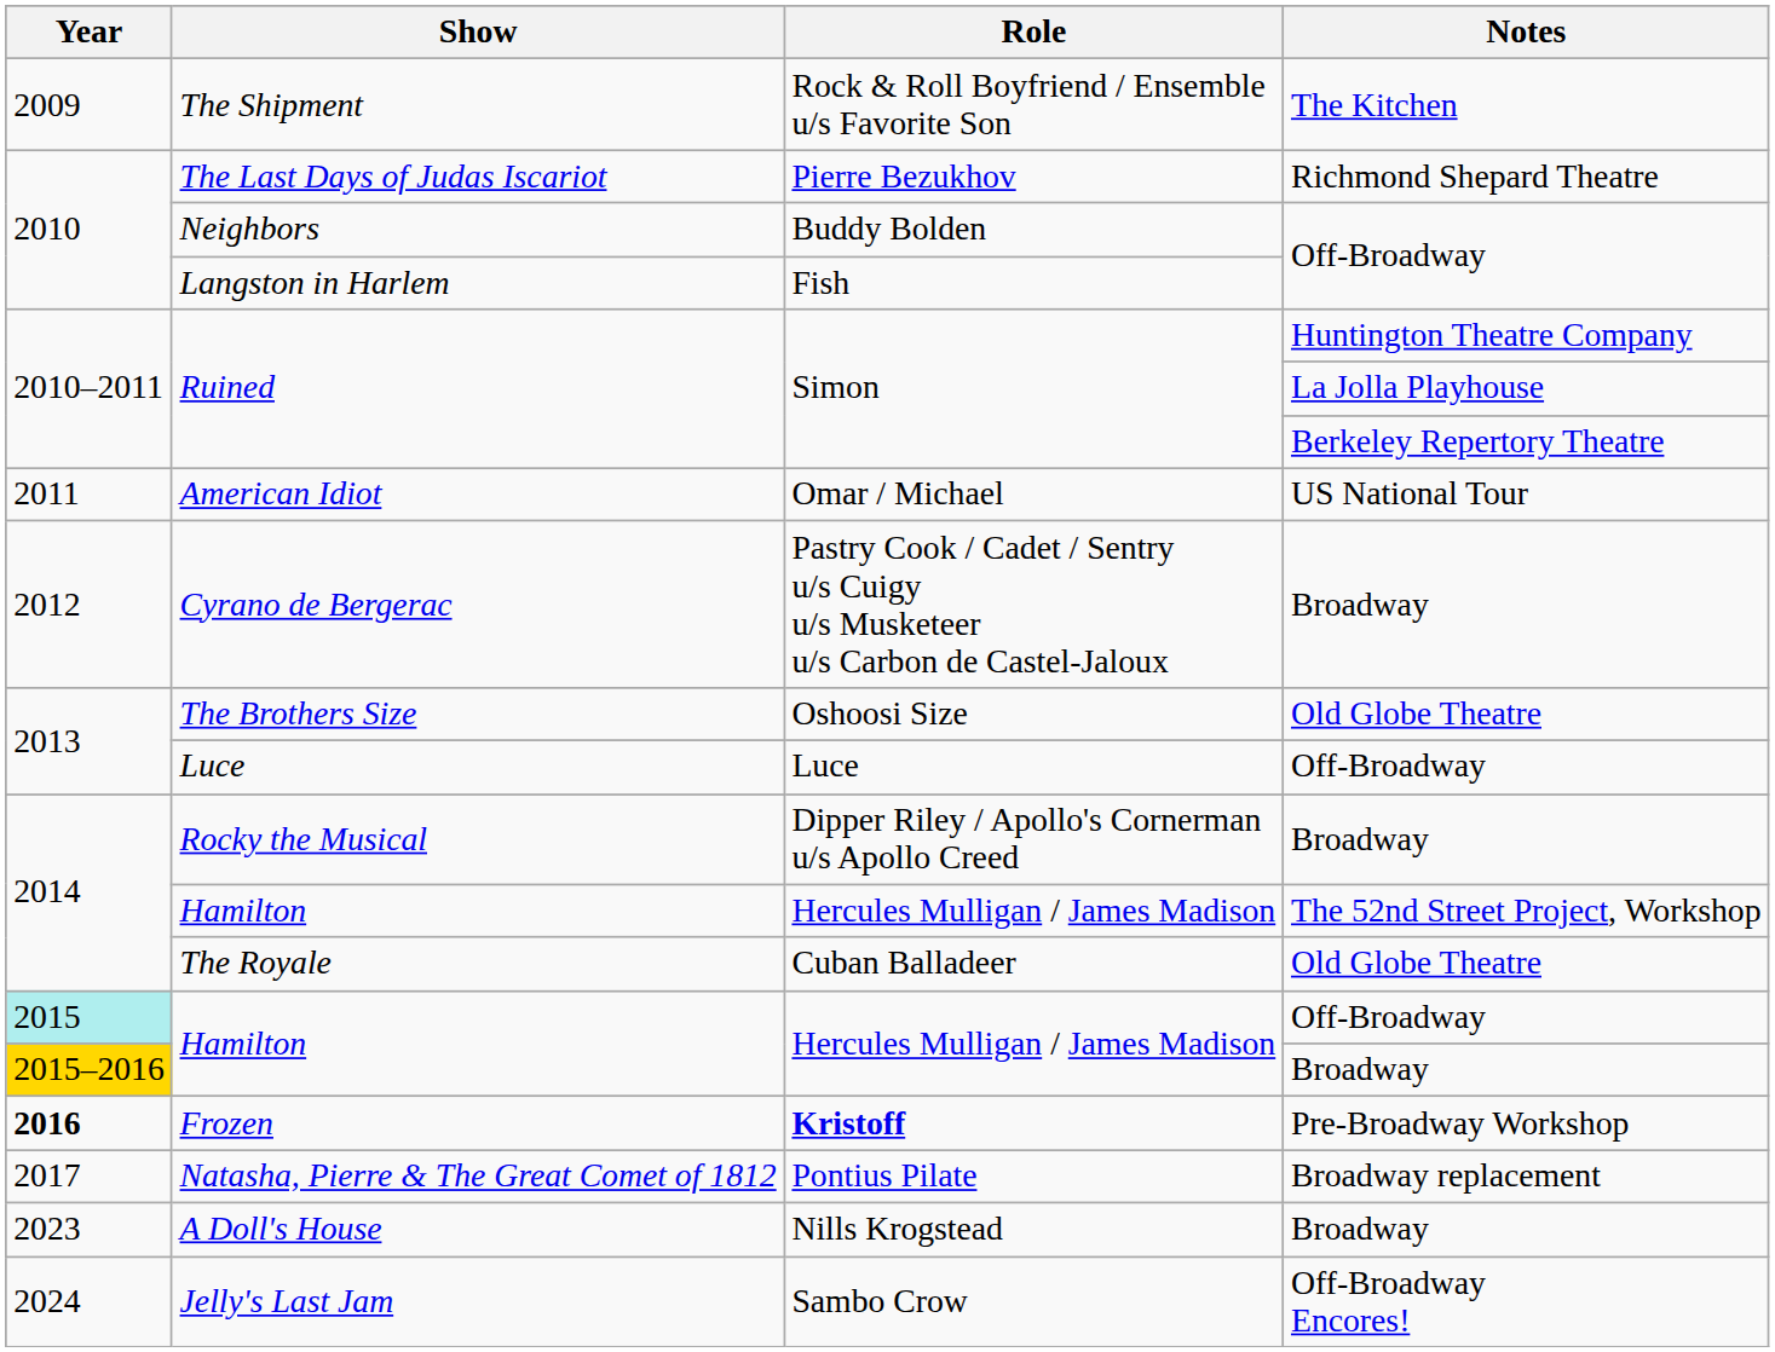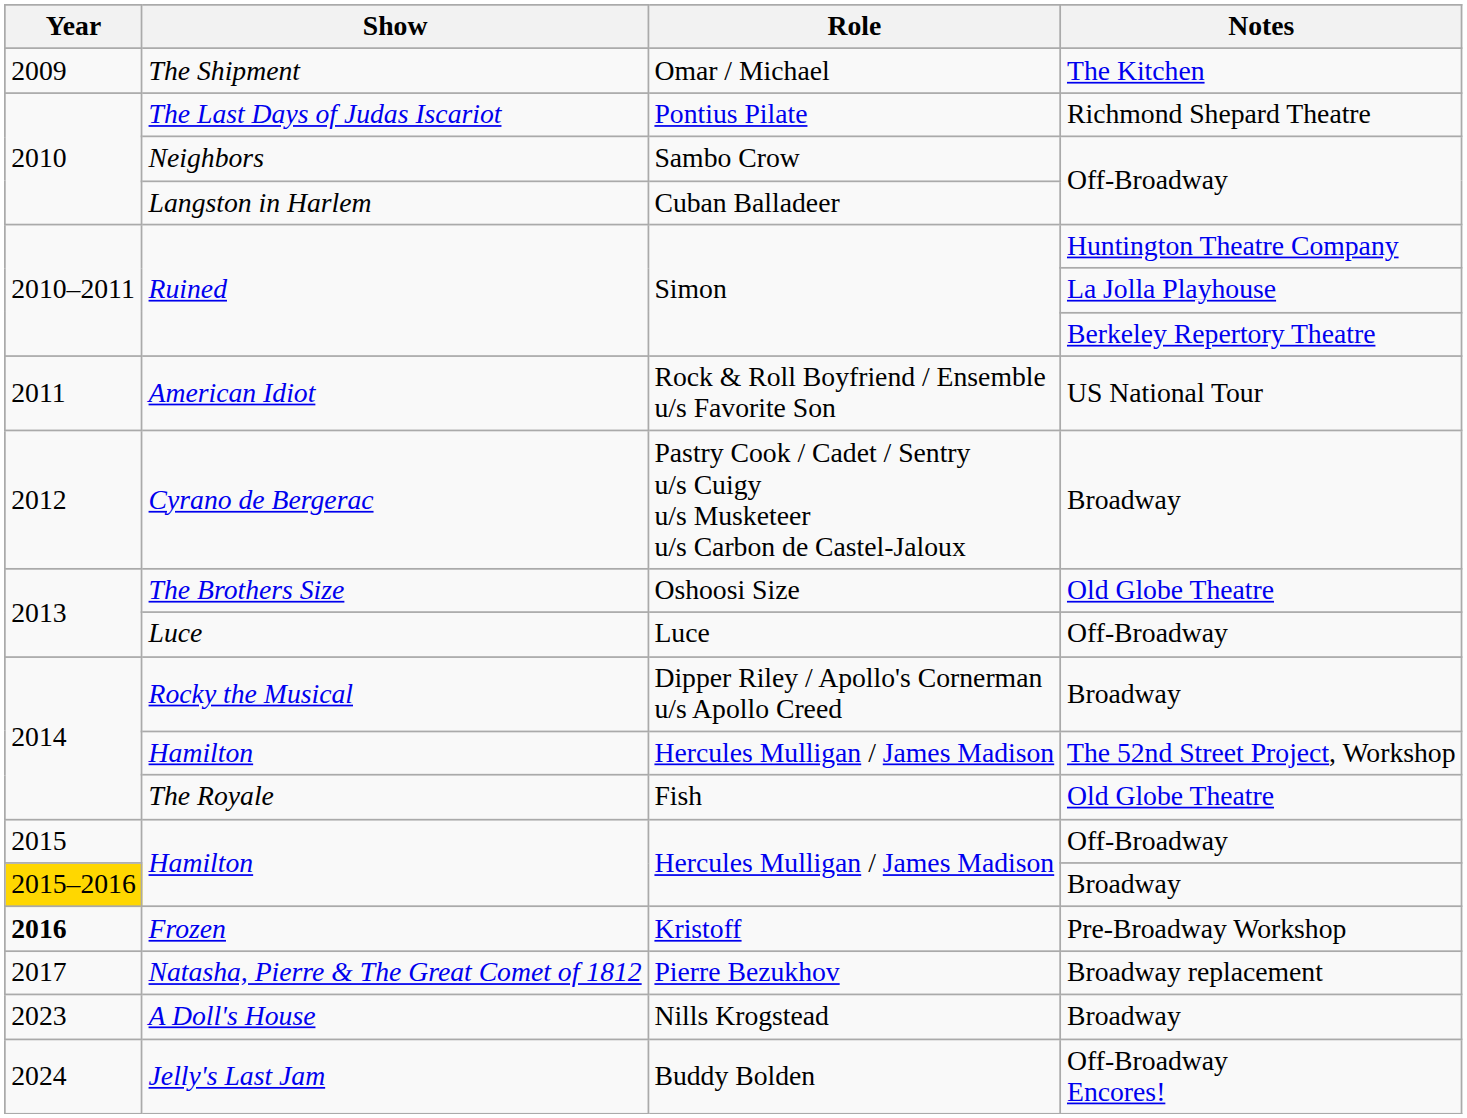 <table class="wikitable">
 <tr>
 <th>Year</th>
 <th>Show</th>
 <th>Role</th>
 <th>Notes</th>
 </tr>
 <tr>
 <td>2009</td>
 <td><em>The Shipment</em></td>
-<td>Rock & Roll Boyfriend / Ensemble<br>u/s Favorite Son</td>
+<td>Omar / Michael</td>
 <td><a href='#'>The Kitchen</a></td>
 </tr>
 <tr>
 <td rowspan=3>2010</td>
 <td><em><a href='#'>The Last Days of Judas Iscariot</a></em></td>
-<td><a href='#'>Pierre Bezukhov</a></td>
+<td><a href='#'>Pontius Pilate</a></td>
 <td>Richmond Shepard Theatre</td>
 </tr>
 <tr>
 <td><em>Neighbors</em></td>
-<td>Buddy Bolden</td>
+<td>Sambo Crow</td>
 <td rowspan=2>Off-Broadway</td>
 </tr>
 <tr>
 <td><em>Langston in Harlem</em></td>
-<td>Fish</td>
+<td>Cuban Balladeer</td>
 </tr>
 <tr>
 <td rowspan=3>2010–2011</td>
 <td rowspan=3><em><a href='#'>Ruined</a></em></td>
 <td rowspan=3>Simon</td>
 <td><a href='#'>Huntington Theatre Company</a></td>
 </tr>
 <tr>
 <td><a href='#'>La Jolla Playhouse</a></td>
 </tr>
 <tr>
 <td><a href='#'>Berkeley Repertory Theatre</a></td>
 </tr>
 <tr>
 <td>2011</td>
 <td><em><a href='#'>American Idiot</a></em></td>
-<td>Omar / Michael</td>
+<td>Rock & Roll Boyfriend / Ensemble<br>u/s Favorite Son</td>
 <td>US National Tour</td>
 </tr>
 <tr>
 <td>2012</td>
 <td><em><a href='#'>Cyrano de Bergerac</a></em></td>
 <td>Pastry Cook / Cadet / Sentry<br>u/s Cuigy<br>u/s Musketeer<br>u/s Carbon de Castel-Jaloux</td>
 <td>Broadway</td>
 </tr>
 <tr>
 <td rowspan=2>2013</td>
 <td><em><a href='#'>The Brothers Size</a></em></td>
 <td>Oshoosi Size</td>
 <td><a href='#'>Old Globe Theatre</a></td>
 </tr>
 <tr>
 <td><em>Luce</em></td>
 <td>Luce</td>
 <td>Off-Broadway</td>
 </tr>
 <tr>
 <td rowspan=3>2014</td>
 <td><em><a href='#'>Rocky the Musical</a></em></td>
 <td>Dipper Riley / Apollo's Cornerman<br>u/s Apollo Creed</td>
 <td>Broadway</td>
 </tr>
 <tr>
 <td><em><a href='#'>Hamilton</a></em></td>
 <td><a href='#'>Hercules Mulligan</a> / <a href='#'>James Madison</a></td>
 <td><a href='#'>The 52nd Street Project</a>, Workshop</td>
 </tr>
 <tr>
 <td><em>The Royale</em></td>
-<td>Cuban Balladeer</td>
+<td>Fish</td>
 <td><a href='#'>Old Globe Theatre</a></td>
 </tr>
 <tr>
-<td style="background: paleturquoise;">2015</td>
+<td>2015</td>
 <td rowspan=2><em><a href='#'>Hamilton</a></em></td>
 <td rowspan=2><a href='#'>Hercules Mulligan</a> / <a href='#'>James Madison</a></td>
 <td>Off-Broadway</td>
 </tr>
 <tr>
 <td style="background: gold;">2015–2016</td>
 <td>Broadway</td>
 </tr>
 <tr>
 <td><strong>2016</strong></td>
 <td><a href='#'><em>Frozen</em></a></td>
-<td><strong><a href='#'>Kristoff</a></strong></td>
+<td><a href='#'>Kristoff</a></td>
 <td>Pre-Broadway Workshop</td>
 </tr>
 <tr>
 <td>2017</td>
 <td><em><a href='#'>Natasha, Pierre & The Great Comet of 1812</a></em></td>
-<td><a href='#'>Pontius Pilate</a></td>
+<td><a href='#'>Pierre Bezukhov</a></td>
 <td>Broadway replacement</td>
 </tr>
 <tr>
 <td>2023</td>
 <td><em><a href='#'>A Doll's House</a></em></td>
 <td>Nills Krogstead</td>
 <td>Broadway</td>
 </tr>
 <tr>
 <td>2024</td>
 <td><em><a href='#'>Jelly's Last Jam</a></em></td>
-<td>Sambo Crow</td>
+<td>Buddy Bolden</td>
 <td>Off-Broadway<br><a href='#'>Encores!</a></td>
 </tr>
 </table>
